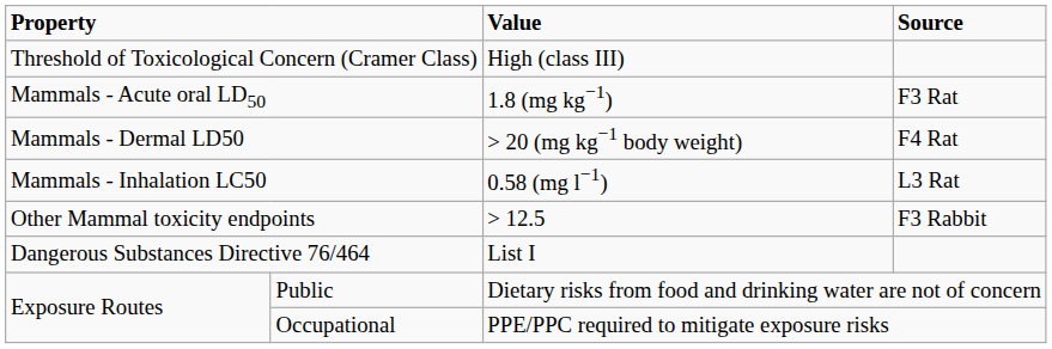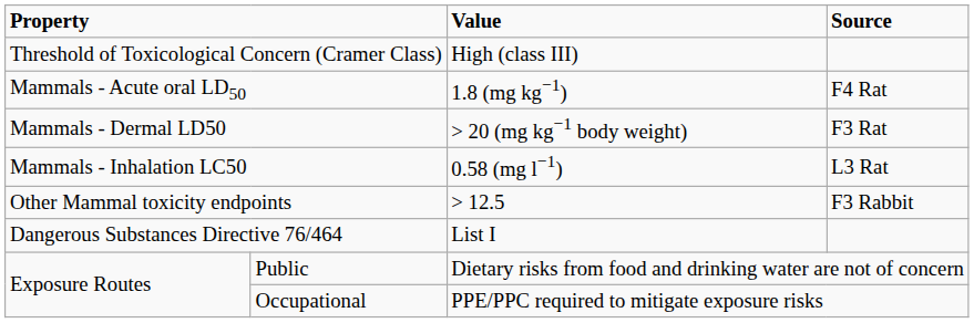 <table class="wikitable">
 <tr>
 <td colspan="2"><strong>Property</strong></td>
 <td><strong>Value</strong></td>
 <td><strong>Source</strong></td>
 </tr>
 <tr>
 <td colspan="2">Threshold of Toxicological Concern (Cramer Class)</td>
 <td>High (class III)</td>
 <td></td>
 </tr>
 <tr>
 <td colspan="2">Mammals - Acute oral LD<sub>50</sub></td>
 <td>1.8 (mg kg<sup>−1</sup>)</td>
-<td>F3 Rat</td>
+<td>F4 Rat</td>
 </tr>
 <tr>
 <td colspan="2">Mammals - Dermal LD50</td>
 <td>> 20 (mg kg<sup>−1</sup> body weight)</td>
-<td>F4 Rat</td>
+<td>F3 Rat</td>
 </tr>
 <tr>
 <td colspan="2">Mammals - Inhalation LC50</td>
 <td>0.58 (mg l<sup>−1</sup>)</td>
 <td>L3 Rat</td>
 </tr>
 <tr>
 <td colspan="2">Other Mammal toxicity endpoints</td>
 <td>> 12.5</td>
 <td>F3 Rabbit</td>
 </tr>
 <tr>
 <td colspan="2">Dangerous Substances Directive 76/464</td>
 <td>List I</td>
 <td></td>
 </tr>
 <tr>
 <td rowspan="2">Exposure Routes</td>
 <td>Public</td>
 <td colspan="2">Dietary risks from food and drinking water are not of concern</td>
 </tr>
 <tr>
 <td>Occupational</td>
 <td colspan="2">PPE/PPC required to mitigate exposure risks</td>
 </tr>
 </table>
